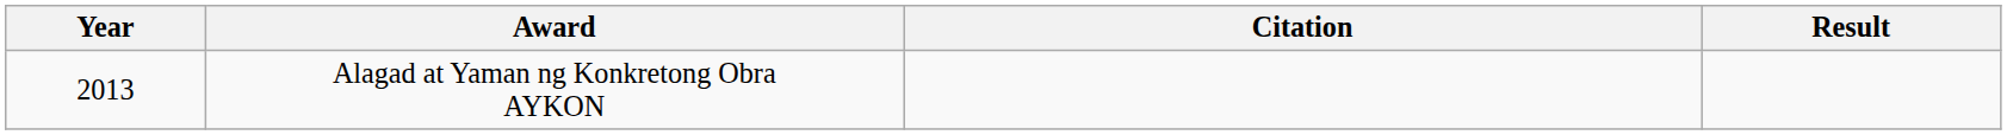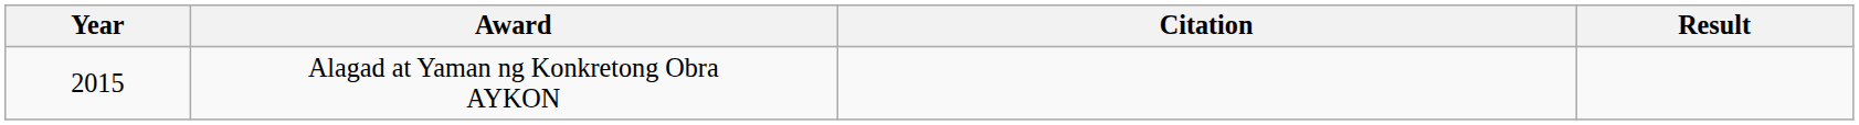 <table width="70%" class="wikitable sortable">
 <tr>
 <th width="10%">Year</th>
 <th width="35%">Award</th>
 <th width="40%">Citation</th>
 <th width="15%">Result</th>
 </tr>
 <tr>
-<td align="center">2013</td>
+<td align="center">2015</td>
 <td align="center">Alagad at Yaman ng Konkretong Obra<br>AYKON</td>
 <td align="center"></td>
 <td></td>
 </tr>
 </table>
